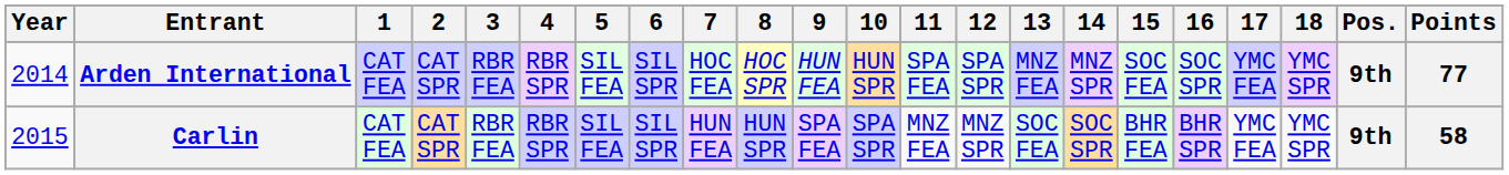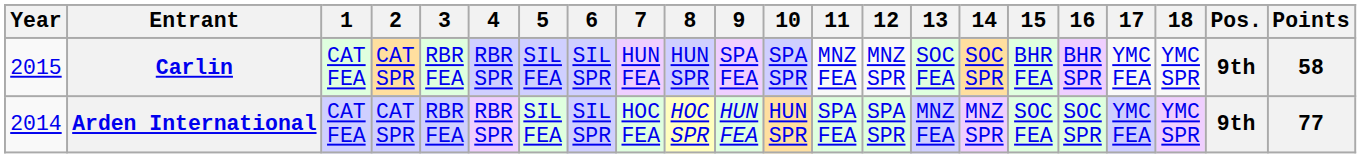 <table class="wikitable" style="text-align:center; font-size:85%">
 <tr>
 <th>Year</th>
 <th>Entrant</th>
 <th>1</th>
 <th>2</th>
 <th>3</th>
 <th>4</th>
 <th>5</th>
 <th>6</th>
 <th>7</th>
 <th>8</th>
 <th>9</th>
 <th>10</th>
 <th>11</th>
 <th>12</th>
 <th>13</th>
 <th>14</th>
 <th>15</th>
 <th>16</th>
 <th>17</th>
 <th>18</th>
 <th>Pos.</th>
 <th>Points</th>
 </tr>
 <tr>
+<td><a href='#'>2015</a></td>
+<th><a href='#'>Carlin</a></th>
+<td style="background:#DFFFDF;"><a href='#'>CAT<br>FEA</a><br></td>
+<td style="background:#FFDF9F;"><a href='#'>CAT<br>SPR</a><br></td>
+<td style="background:#DFFFDF;"><a href='#'>RBR<br>FEA</a><br></td>
+<td style="background:#CFCFFF;"><a href='#'>RBR<br>SPR</a><br></td>
+<td style="background:#CFCFFF;"><a href='#'>SIL<br>FEA</a><br></td>
+<td style="background:#CFCFFF;"><a href='#'>SIL<br>SPR</a><br></td>
+<td style="background:#EFCFFF;"><a href='#'>HUN<br>FEA</a><br></td>
+<td style="background:#CFCFFF;"><a href='#'>HUN<br>SPR</a><br></td>
+<td style="background:#EFCFFF;"><a href='#'>SPA<br>FEA</a><br></td>
+<td style="background:#CFCFFF;"><a href='#'>SPA<br>SPR</a><br></td>
+<td><a href='#'>MNZ<br>FEA</a></td>
+<td><a href='#'>MNZ<br>SPR</a></td>
+<td style="background:#DFFFDF;"><a href='#'>SOC<br>FEA</a><br></td>
+<td style="background:#FFDF9F;"><a href='#'>SOC<br>SPR</a><br></td>
+<td style="background:#DFFFDF;"><a href='#'>BHR<br>FEA</a><br></td>
+<td style="background:#EFCFFF;"><a href='#'>BHR<br>SPR</a><br></td>
+<td><a href='#'>YMC<br>FEA</a></td>
+<td><a href='#'>YMC<br>SPR</a></td>
+<th>9th</th>
+<th>58</th>
+</tr>
+<tr>
 <td><a href='#'>2014</a></td>
 <th nowrap><a href='#'>Arden International</a></th>
 <td style="background:#CFCFFF;"><a href='#'>CAT<br>FEA</a><br></td>
 <td style="background:#CFCFFF;"><a href='#'>CAT<br>SPR</a><br></td>
 <td style="background:#CFCFFF;"><a href='#'>RBR<br>FEA</a><br></td>
 <td style="background:#EFCFFF;"><a href='#'>RBR<br>SPR</a><br></td>
 <td style="background:#DFFFDF;"><a href='#'>SIL<br>FEA</a><br></td>
 <td style="background:#CFCFFF;"><a href='#'>SIL<br>SPR</a><br></td>
 <td style="background:#DFFFDF;"><a href='#'>HOC<br>FEA</a><br></td>
 <td style="background:#FFFFBF;"><em><a href='#'>HOC<br>SPR</a></em><br></td>
 <td style="background:#DFFFDF;"><em><a href='#'>HUN<br>FEA</a></em><br></td>
 <td style="background:#FFDF9F;"><a href='#'>HUN<br>SPR</a><br></td>
 <td style="background:#DFFFDF;"><a href='#'>SPA<br>FEA</a><br></td>
 <td style="background:#DFFFDF;"><a href='#'>SPA<br>SPR</a><br></td>
 <td style="background:#CFCFFF;"><a href='#'>MNZ<br>FEA</a><br></td>
 <td style="background:#EFCFFF;"><a href='#'>MNZ<br>SPR</a><br></td>
 <td style="background:#DFFFDF;"><a href='#'>SOC<br>FEA</a><br></td>
 <td style="background:#DFFFDF;"><a href='#'>SOC<br>SPR</a><br></td>
 <td style="background:#CFCFFF;"><a href='#'>YMC<br>FEA</a><br></td>
 <td style="background:#EFCFFF;"><a href='#'>YMC<br>SPR</a><br></td>
 <th>9th</th>
 <th>77</th>
 </tr>
-<tr>
-<td><a href='#'>2015</a></td>
-<th><a href='#'>Carlin</a></th>
-<td style="background:#DFFFDF;"><a href='#'>CAT<br>FEA</a><br></td>
-<td style="background:#FFDF9F;"><a href='#'>CAT<br>SPR</a><br></td>
-<td style="background:#DFFFDF;"><a href='#'>RBR<br>FEA</a><br></td>
-<td style="background:#CFCFFF;"><a href='#'>RBR<br>SPR</a><br></td>
-<td style="background:#CFCFFF;"><a href='#'>SIL<br>FEA</a><br></td>
-<td style="background:#CFCFFF;"><a href='#'>SIL<br>SPR</a><br></td>
-<td style="background:#EFCFFF;"><a href='#'>HUN<br>FEA</a><br></td>
-<td style="background:#CFCFFF;"><a href='#'>HUN<br>SPR</a><br></td>
-<td style="background:#EFCFFF;"><a href='#'>SPA<br>FEA</a><br></td>
-<td style="background:#CFCFFF;"><a href='#'>SPA<br>SPR</a><br></td>
-<td><a href='#'>MNZ<br>FEA</a></td>
-<td><a href='#'>MNZ<br>SPR</a></td>
-<td style="background:#DFFFDF;"><a href='#'>SOC<br>FEA</a><br></td>
-<td style="background:#FFDF9F;"><a href='#'>SOC<br>SPR</a><br></td>
-<td style="background:#DFFFDF;"><a href='#'>BHR<br>FEA</a><br></td>
-<td style="background:#EFCFFF;"><a href='#'>BHR<br>SPR</a><br></td>
-<td><a href='#'>YMC<br>FEA</a></td>
-<td><a href='#'>YMC<br>SPR</a></td>
-<th>9th</th>
-<th>58</th>
-</tr>
 </table>
